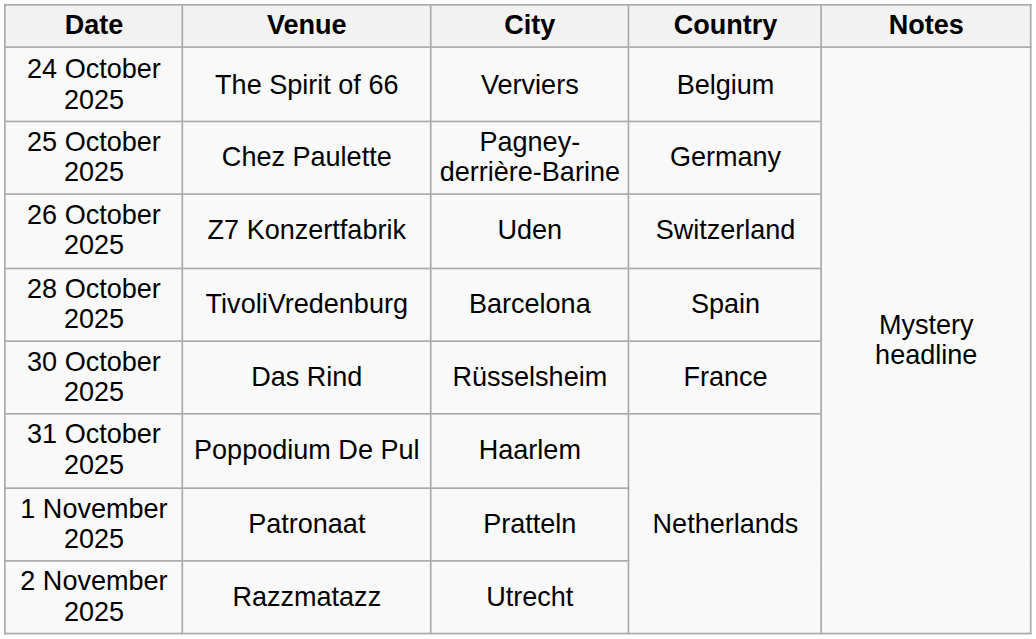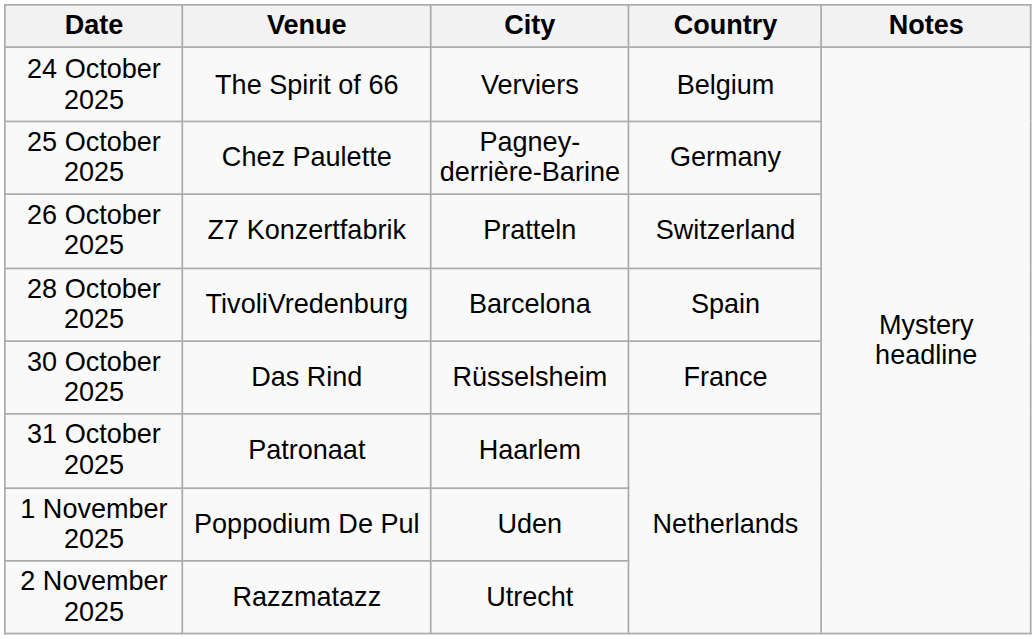 <table class="wikitable" style="text-align:center;">
 <tr>
 <th width="150">Date</th>
 <th width="180">Venue</th>
 <th width="150">City</th>
 <th width="150">Country</th>
 <th width="235">Notes</th>
 </tr>
 <tr>
 <td>24 October 2025</td>
 <td>The Spirit of 66</td>
 <td>Verviers</td>
 <td>Belgium</td>
 <td rowspan="8">Mystery headline</td>
 </tr>
 <tr>
 <td>25 October 2025</td>
 <td>Chez Paulette</td>
 <td>Pagney-derrière-Barine</td>
 <td>Germany</td>
 </tr>
 <tr>
 <td>26 October 2025</td>
 <td>Z7 Konzertfabrik</td>
-<td>Uden</td>
+<td>Pratteln</td>
 <td>Switzerland</td>
 </tr>
 <tr>
 <td>28 October 2025</td>
 <td>TivoliVredenburg</td>
 <td>Barcelona</td>
 <td>Spain</td>
 </tr>
 <tr>
 <td>30 October 2025</td>
 <td>Das Rind</td>
 <td>Rüsselsheim</td>
 <td>France</td>
 </tr>
 <tr>
 <td>31 October 2025</td>
-<td>Poppodium De Pul</td>
+<td>Patronaat</td>
 <td>Haarlem</td>
 <td rowspan="3">Netherlands</td>
 </tr>
 <tr>
 <td>1 November 2025</td>
-<td>Patronaat</td>
-<td>Pratteln</td>
+<td>Poppodium De Pul</td>
+<td>Uden</td>
 </tr>
 <tr>
 <td>2 November 2025</td>
 <td>Razzmatazz</td>
 <td>Utrecht</td>
 </tr>
 </table>
